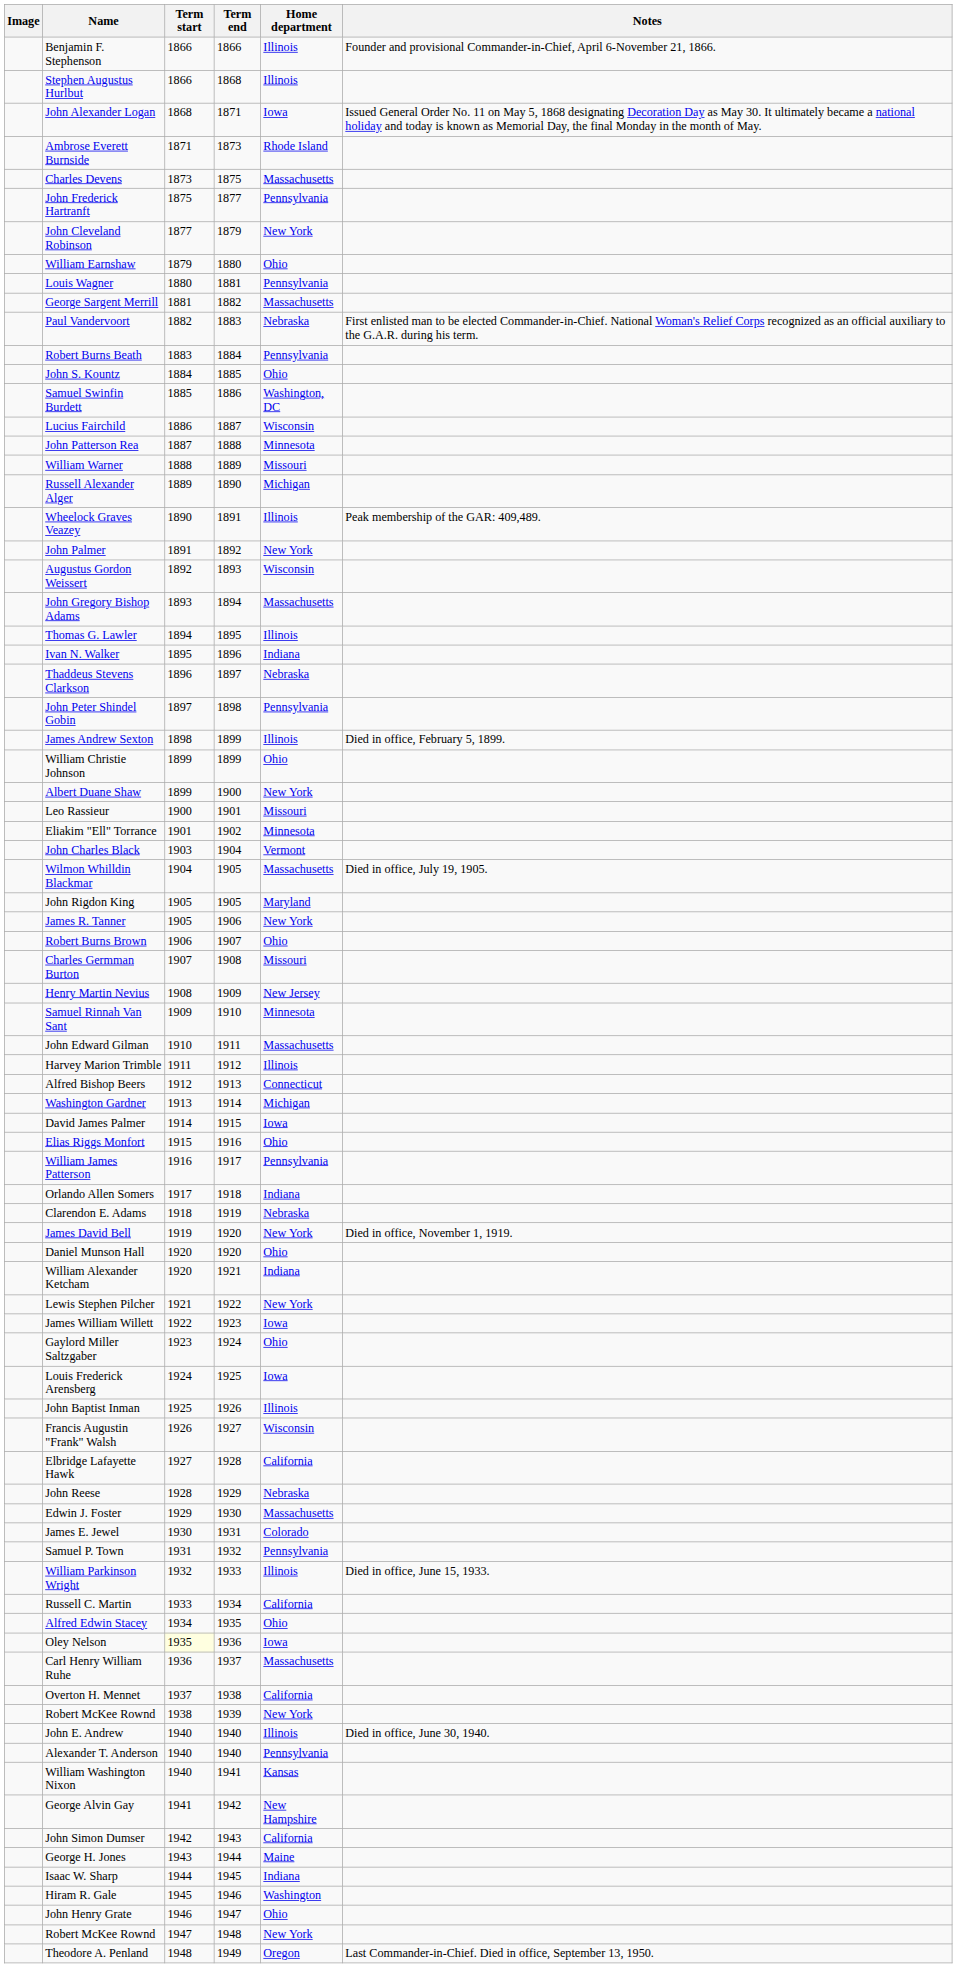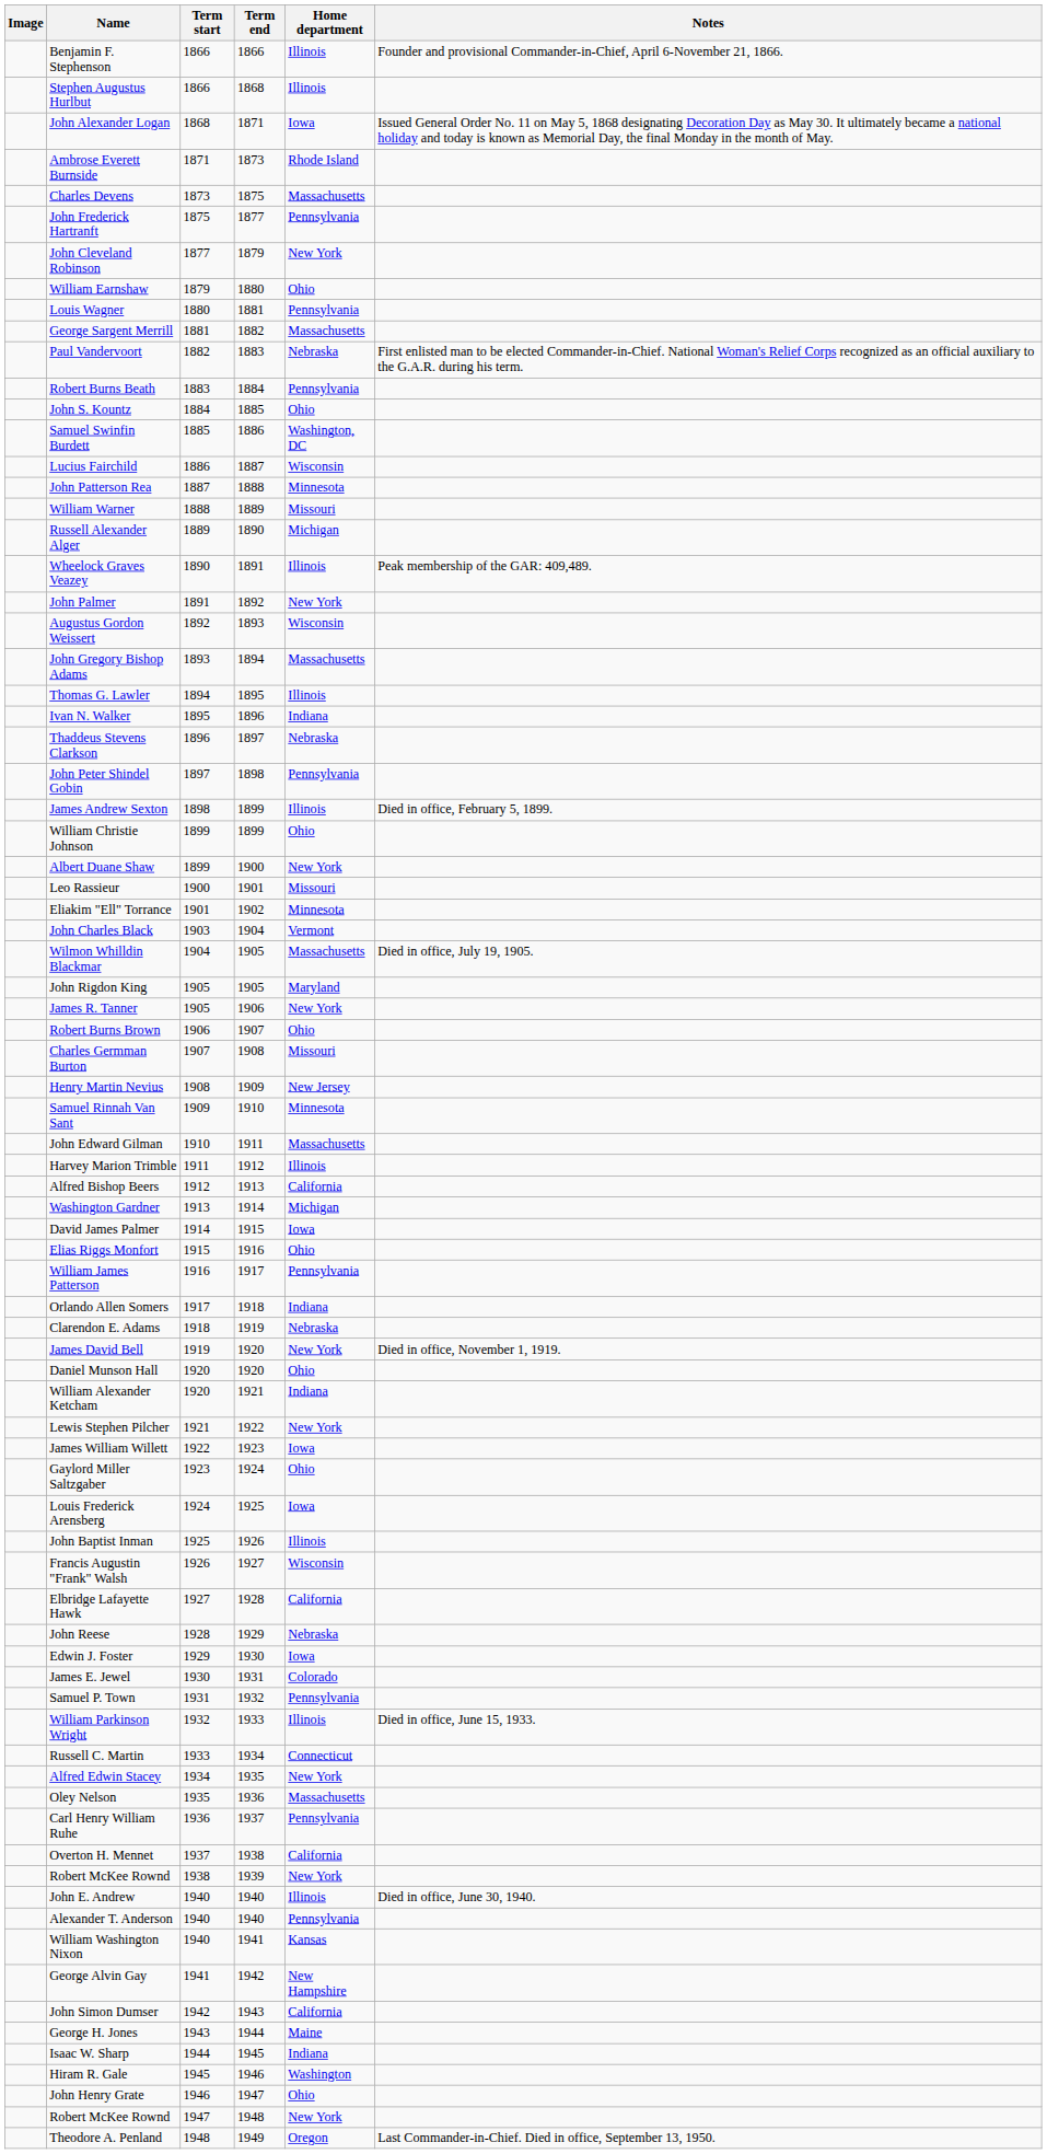 <table class="wikitable sortable">
 <tr>
 <th class="unsortable">Image</th>
 <th class="unsortable">Name</th>
 <th>Term start</th>
 <th>Term end</th>
 <th>Home<br>department</th>
 <th class="unsortable">Notes</th>
 </tr>
 <tr align="center" valign="top">
 <td align="left"></td>
 <td align="left">Benjamin F. Stephenson</td>
 <td align="left">1866</td>
 <td align="left">1866</td>
 <td align="left"><a href='#'>Illinois</a></td>
 <td align="left">Founder and provisional Commander-in-Chief, April 6-November 21, 1866.</td>
 </tr>
 <tr align="center" valign="top">
 <td align="left"></td>
 <td align="left"><a href='#'>Stephen Augustus Hurlbut</a></td>
 <td align="left">1866</td>
 <td align="left">1868</td>
 <td align="left"><a href='#'>Illinois</a></td>
 <td align="left"></td>
 </tr>
 <tr align="center" valign="top">
 <td align="left"></td>
 <td align="left"><a href='#'>John Alexander Logan</a></td>
 <td align="left">1868</td>
 <td align="left">1871</td>
 <td align="left"><a href='#'>Iowa</a></td>
 <td align="left">Issued General Order No. 11 on May 5, 1868 designating <a href='#'>Decoration Day</a> as May 30.  It ultimately became a <a href='#'>national holiday</a> and today is known as Memorial Day, the final Monday in the month of May.</td>
 </tr>
 <tr align="center" valign="top">
 <td align="left"></td>
 <td align="left"><a href='#'>Ambrose Everett Burnside</a></td>
 <td align="left">1871</td>
 <td align="left">1873</td>
 <td align="left"><a href='#'>Rhode Island</a></td>
 <td align="left"></td>
 </tr>
 <tr align="center" valign="top">
 <td align="left"></td>
 <td align="left"><a href='#'>Charles Devens</a></td>
 <td align="left">1873</td>
 <td align="left">1875</td>
 <td align="left"><a href='#'>Massachusetts</a></td>
 <td align="left"></td>
 </tr>
 <tr align="center" valign="top">
 <td align="left"></td>
 <td align="left"><a href='#'>John Frederick Hartranft</a></td>
 <td align="left">1875</td>
 <td align="left">1877</td>
 <td align="left"><a href='#'>Pennsylvania</a></td>
 <td align="left"></td>
 </tr>
 <tr align="center" valign="top">
 <td align="left"></td>
 <td align="left"><a href='#'>John Cleveland Robinson</a></td>
 <td align="left">1877</td>
 <td align="left">1879</td>
 <td align="left"><a href='#'>New York</a></td>
 <td align="left"></td>
 </tr>
 <tr align="center" valign="top">
 <td align="left"></td>
 <td align="left"><a href='#'>William Earnshaw</a></td>
 <td align="left">1879</td>
 <td align="left">1880</td>
 <td align="left"><a href='#'>Ohio</a></td>
 <td align="left"></td>
 </tr>
 <tr align="center" valign="top">
 <td align="left"></td>
 <td align="left"><a href='#'>Louis Wagner</a></td>
 <td align="left">1880</td>
 <td align="left">1881</td>
 <td align="left"><a href='#'>Pennsylvania</a></td>
 <td align="left"></td>
 </tr>
 <tr align="center" valign="top">
 <td align="left"></td>
 <td align="left"><a href='#'>George Sargent Merrill</a></td>
 <td align="left">1881</td>
 <td align="left">1882</td>
 <td align="left"><a href='#'>Massachusetts</a></td>
 <td align="left"></td>
 </tr>
 <tr align="center" valign="top">
 <td align="left"></td>
 <td align="left"><a href='#'>Paul Vandervoort</a></td>
 <td align="left">1882</td>
 <td align="left">1883</td>
 <td align="left"><a href='#'>Nebraska</a></td>
 <td align="left">First enlisted man to be elected Commander-in-Chief. National <a href='#'>Woman's Relief Corps</a> recognized as an official auxiliary to the G.A.R. during his term.</td>
 </tr>
 <tr align="center" valign="top">
 <td align="left"></td>
 <td align="left"><a href='#'>Robert Burns Beath</a></td>
 <td align="left">1883</td>
 <td align="left">1884</td>
 <td align="left"><a href='#'>Pennsylvania</a></td>
 <td align="left"></td>
 </tr>
 <tr align="center" valign="top">
 <td align="left"></td>
 <td align="left"><a href='#'>John S. Kountz</a></td>
 <td align="left">1884</td>
 <td align="left">1885</td>
 <td align="left"><a href='#'>Ohio</a></td>
 <td align="left"></td>
 </tr>
 <tr align="center" valign="top">
 <td align="left"></td>
 <td align="left"><a href='#'>Samuel Swinfin Burdett</a></td>
 <td align="left">1885</td>
 <td align="left">1886</td>
 <td align="left"><a href='#'>Washington, DC</a></td>
 <td align="left"></td>
 </tr>
 <tr align="center" valign="top">
 <td align="left"></td>
 <td align="left"><a href='#'>Lucius Fairchild</a></td>
 <td align="left">1886</td>
 <td align="left">1887</td>
 <td align="left"><a href='#'>Wisconsin</a></td>
 <td align="left"></td>
 </tr>
 <tr align="center" valign="top">
 <td align="left"></td>
 <td align="left"><a href='#'>John Patterson Rea</a></td>
 <td align="left">1887</td>
 <td align="left">1888</td>
 <td align="left"><a href='#'>Minnesota</a></td>
 <td align="left"></td>
 </tr>
 <tr align="center" valign="top">
 <td align="left"></td>
 <td align="left"><a href='#'>William Warner</a></td>
 <td align="left">1888</td>
 <td align="left">1889</td>
 <td align="left"><a href='#'>Missouri</a></td>
 <td align="left"></td>
 </tr>
 <tr align="center" valign="top">
 <td align="left"></td>
 <td align="left"><a href='#'>Russell Alexander Alger</a></td>
 <td align="left">1889</td>
 <td align="left">1890</td>
 <td align="left"><a href='#'>Michigan</a></td>
 <td align="left"></td>
 </tr>
 <tr align="center" valign="top">
 <td align="left"></td>
 <td align="left"><a href='#'>Wheelock Graves Veazey</a></td>
 <td align="left">1890</td>
 <td align="left">1891</td>
 <td align="left"><a href='#'>Illinois</a></td>
 <td align="left">Peak membership of the GAR: 409,489.</td>
 </tr>
 <tr align="center" valign="top">
 <td align="left"></td>
 <td align="left"><a href='#'>John Palmer</a></td>
 <td align="left">1891</td>
 <td align="left">1892</td>
 <td align="left"><a href='#'>New York</a></td>
 <td align="left"></td>
 </tr>
 <tr align="center" valign="top">
 <td align="left"></td>
 <td align="left"><a href='#'>Augustus Gordon Weissert</a></td>
 <td align="left">1892</td>
 <td align="left">1893</td>
 <td align="left"><a href='#'>Wisconsin</a></td>
 <td align="left"></td>
 </tr>
 <tr align="center" valign="top">
 <td align="left"></td>
 <td align="left"><a href='#'>John Gregory Bishop Adams</a></td>
 <td align="left">1893</td>
 <td align="left">1894</td>
 <td align="left"><a href='#'>Massachusetts</a></td>
 <td align="left"></td>
 </tr>
 <tr align="center" valign="top">
 <td align="left"></td>
 <td align="left"><a href='#'>Thomas G. Lawler</a></td>
 <td align="left">1894</td>
 <td align="left">1895</td>
 <td align="left"><a href='#'>Illinois</a></td>
 <td align="left"></td>
 </tr>
 <tr align="center" valign="top">
 <td align="left"></td>
 <td align="left"><a href='#'>Ivan N. Walker</a></td>
 <td align="left">1895</td>
 <td align="left">1896</td>
 <td align="left"><a href='#'>Indiana</a></td>
 <td align="left"></td>
 </tr>
 <tr align="center" valign="top">
 <td align="left"></td>
 <td align="left"><a href='#'>Thaddeus Stevens Clarkson</a></td>
 <td align="left">1896</td>
 <td align="left">1897</td>
 <td align="left"><a href='#'>Nebraska</a></td>
 <td align="left"></td>
 </tr>
 <tr align="center" valign="top">
 <td align="left"></td>
 <td align="left"><a href='#'>John Peter Shindel Gobin</a></td>
 <td align="left">1897</td>
 <td align="left">1898</td>
 <td align="left"><a href='#'>Pennsylvania</a></td>
 <td align="left"></td>
 </tr>
 <tr align="center" valign="top">
 <td align="left"></td>
 <td align="left"><a href='#'>James Andrew Sexton</a></td>
 <td align="left">1898</td>
 <td align="left">1899</td>
 <td align="left"><a href='#'>Illinois</a></td>
 <td align="left">Died in office, February 5, 1899.</td>
 </tr>
 <tr align="center" valign="top">
 <td align="left"></td>
 <td align="left">William Christie Johnson</td>
 <td align="left">1899</td>
 <td align="left">1899</td>
 <td align="left"><a href='#'>Ohio</a></td>
 <td align="left"></td>
 </tr>
 <tr align="center" valign="top">
 <td align="left"></td>
 <td align="left"><a href='#'>Albert Duane Shaw</a></td>
 <td align="left">1899</td>
 <td align="left">1900</td>
 <td align="left"><a href='#'>New York</a></td>
 <td align="left"></td>
 </tr>
 <tr align="center" valign="top">
 <td align="left"></td>
 <td align="left">Leo Rassieur</td>
 <td align="left">1900</td>
 <td align="left">1901</td>
 <td align="left"><a href='#'>Missouri</a></td>
 <td align="left"></td>
 </tr>
 <tr align="center" valign="top">
 <td align="left"></td>
 <td align="left">Eliakim "Ell" Torrance</td>
 <td align="left">1901</td>
 <td align="left">1902</td>
 <td align="left"><a href='#'>Minnesota</a></td>
 <td align="left"></td>
 </tr>
 <tr align="center" valign="top">
 <td align="left"></td>
 <td align="left"><a href='#'>John Charles Black</a></td>
 <td align="left">1903</td>
 <td align="left">1904</td>
 <td align="left"><a href='#'>Vermont</a></td>
 <td align="left"></td>
 </tr>
 <tr align="center" valign="top">
 <td align="left"></td>
 <td align="left"><a href='#'>Wilmon Whilldin Blackmar</a></td>
 <td align="left">1904</td>
 <td align="left">1905</td>
 <td align="left"><a href='#'>Massachusetts</a></td>
 <td align="left">Died in office, July 19, 1905.</td>
 </tr>
 <tr align="center" valign="top">
 <td align="left"></td>
 <td align="left">John Rigdon King</td>
 <td align="left">1905</td>
 <td align="left">1905</td>
 <td align="left"><a href='#'>Maryland</a></td>
 <td align="left"></td>
 </tr>
 <tr align="center" valign="top">
 <td align="left"></td>
 <td align="left"><a href='#'>James R. Tanner</a></td>
 <td align="left">1905</td>
 <td align="left">1906</td>
 <td align="left"><a href='#'>New York</a></td>
 <td align="left"></td>
 </tr>
 <tr align="center" valign="top">
 <td align="left"></td>
 <td align="left"><a href='#'>Robert Burns Brown</a></td>
 <td align="left">1906</td>
 <td align="left">1907</td>
 <td align="left"><a href='#'>Ohio</a></td>
 <td align="left"></td>
 </tr>
 <tr align="center" valign="top">
 <td align="left"></td>
 <td align="left"><a href='#'>Charles Germman Burton</a></td>
 <td align="left">1907</td>
 <td align="left">1908</td>
 <td align="left"><a href='#'>Missouri</a></td>
 <td align="left"></td>
 </tr>
 <tr align="center" valign="top">
 <td align="left"></td>
 <td align="left"><a href='#'>Henry Martin Nevius</a></td>
 <td align="left">1908</td>
 <td align="left">1909</td>
 <td align="left"><a href='#'>New Jersey</a></td>
 <td align="left"></td>
 </tr>
 <tr align="center" valign="top">
 <td align="left"></td>
 <td align="left"><a href='#'>Samuel Rinnah Van Sant</a></td>
 <td align="left">1909</td>
 <td align="left">1910</td>
 <td align="left"><a href='#'>Minnesota</a></td>
 <td align="left"></td>
 </tr>
 <tr align="center" valign="top">
 <td align="left"></td>
 <td align="left">John Edward Gilman</td>
 <td align="left">1910</td>
 <td align="left">1911</td>
 <td align="left"><a href='#'>Massachusetts</a></td>
 <td align="left"></td>
 </tr>
 <tr align="center" valign="top">
 <td align="left"></td>
 <td align="left">Harvey Marion Trimble</td>
 <td align="left">1911</td>
 <td align="left">1912</td>
 <td align="left"><a href='#'>Illinois</a></td>
 <td align="left"></td>
 </tr>
 <tr align="center" valign="top">
 <td align="left"></td>
 <td align="left">Alfred Bishop Beers</td>
 <td align="left">1912</td>
 <td align="left">1913</td>
-<td align="left"><a href='#'>Connecticut</a></td>
+<td align="left"><a href='#'>California</a></td>
 <td align="left"></td>
 </tr>
 <tr align="center" valign="top">
 <td align="left"></td>
 <td align="left"><a href='#'>Washington Gardner</a></td>
 <td align="left">1913</td>
 <td align="left">1914</td>
 <td align="left"><a href='#'>Michigan</a></td>
 <td align="left"></td>
 </tr>
 <tr align="center" valign="top">
 <td align="left"></td>
 <td align="left">David James Palmer</td>
 <td align="left">1914</td>
 <td align="left">1915</td>
 <td align="left"><a href='#'>Iowa</a></td>
 <td align="left"></td>
 </tr>
 <tr align="center" valign="top">
 <td align="left"></td>
 <td align="left"><a href='#'>Elias Riggs Monfort</a></td>
 <td align="left">1915</td>
 <td align="left">1916</td>
 <td align="left"><a href='#'>Ohio</a></td>
 <td align="left"></td>
 </tr>
 <tr align="center" valign="top">
 <td align="left"></td>
 <td align="left"><a href='#'>William James Patterson</a></td>
 <td align="left">1916</td>
 <td align="left">1917</td>
 <td align="left"><a href='#'>Pennsylvania</a></td>
 <td align="left"></td>
 </tr>
 <tr align="center" valign="top">
 <td align="left"></td>
 <td align="left">Orlando Allen Somers</td>
 <td align="left">1917</td>
 <td align="left">1918</td>
 <td align="left"><a href='#'>Indiana</a></td>
 <td align="left"></td>
 </tr>
 <tr align="center" valign="top">
 <td align="left"></td>
 <td align="left">Clarendon E. Adams</td>
 <td align="left">1918</td>
 <td align="left">1919</td>
 <td align="left"><a href='#'>Nebraska</a></td>
 <td align="left"></td>
 </tr>
 <tr align="center" valign="top">
 <td align="left"></td>
 <td align="left"><a href='#'>James David Bell</a></td>
 <td align="left">1919</td>
 <td align="left">1920</td>
 <td align="left"><a href='#'>New York</a></td>
 <td align="left">Died in office, November 1, 1919.</td>
 </tr>
 <tr align="center" valign="top">
 <td align="left"></td>
 <td align="left">Daniel Munson Hall</td>
 <td align="left">1920</td>
 <td align="left">1920</td>
 <td align="left"><a href='#'>Ohio</a></td>
 <td align="left"></td>
 </tr>
 <tr align="center" valign="top">
 <td align="left"></td>
 <td align="left">William Alexander Ketcham</td>
 <td align="left">1920</td>
 <td align="left">1921</td>
 <td align="left"><a href='#'>Indiana</a></td>
 <td align="left"></td>
 </tr>
 <tr align="center" valign="top">
 <td align="left"></td>
 <td align="left">Lewis Stephen Pilcher</td>
 <td align="left">1921</td>
 <td align="left">1922</td>
 <td align="left"><a href='#'>New York</a></td>
 <td align="left"></td>
 </tr>
 <tr align="center" valign="top">
 <td align="left"></td>
 <td align="left">James William Willett</td>
 <td align="left">1922</td>
 <td align="left">1923</td>
 <td align="left"><a href='#'>Iowa</a></td>
 <td align="left"></td>
 </tr>
 <tr align="center" valign="top">
 <td align="left"></td>
 <td align="left">Gaylord Miller Saltzgaber</td>
 <td align="left">1923</td>
 <td align="left">1924</td>
 <td align="left"><a href='#'>Ohio</a></td>
 <td align="left"></td>
 </tr>
 <tr align="center" valign="top">
 <td align="left"></td>
 <td align="left">Louis Frederick Arensberg</td>
 <td align="left">1924</td>
 <td align="left">1925</td>
 <td align="left"><a href='#'>Iowa</a></td>
 <td align="left"></td>
 </tr>
 <tr align="center" valign="top">
 <td align="left"></td>
 <td align="left">John Baptist Inman</td>
 <td align="left">1925</td>
 <td align="left">1926</td>
 <td align="left"><a href='#'>Illinois</a></td>
 <td align="left"></td>
 </tr>
 <tr align="center" valign="top">
 <td align="left"></td>
 <td align="left">Francis Augustin "Frank" Walsh</td>
 <td align="left">1926</td>
 <td align="left">1927</td>
 <td align="left"><a href='#'>Wisconsin</a></td>
 <td align="left"></td>
 </tr>
 <tr align="center" valign="top">
 <td align="left"></td>
 <td align="left">Elbridge Lafayette Hawk</td>
 <td align="left">1927</td>
 <td align="left">1928</td>
 <td align="left"><a href='#'>California</a></td>
 <td align="left"></td>
 </tr>
 <tr align="center" valign="top">
 <td align="left"></td>
 <td align="left">John Reese</td>
 <td align="left">1928</td>
 <td align="left">1929</td>
 <td align="left"><a href='#'>Nebraska</a></td>
 <td align="left"></td>
 </tr>
 <tr align="center" valign="top">
 <td align="left"></td>
 <td align="left">Edwin J. Foster</td>
 <td align="left">1929</td>
 <td align="left">1930</td>
-<td align="left"><a href='#'>Massachusetts</a></td>
+<td align="left"><a href='#'>Iowa</a></td>
 <td align="left"></td>
 </tr>
 <tr align="center" valign="top">
 <td align="left"></td>
 <td align="left">James E. Jewel</td>
 <td align="left">1930</td>
 <td align="left">1931</td>
 <td align="left"><a href='#'>Colorado</a></td>
 <td align="left"></td>
 </tr>
 <tr align="center" valign="top">
 <td align="left"></td>
 <td align="left">Samuel P. Town</td>
 <td align="left">1931</td>
 <td align="left">1932</td>
 <td align="left"><a href='#'>Pennsylvania</a></td>
 <td align="left"></td>
 </tr>
 <tr align="center" valign="top">
 <td align="left"></td>
 <td align="left"><a href='#'>William Parkinson Wright</a></td>
 <td align="left">1932</td>
 <td align="left">1933</td>
 <td align="left"><a href='#'>Illinois</a></td>
 <td align="left">Died in office, June 15, 1933.</td>
 </tr>
 <tr align="center" valign="top">
 <td align="left"></td>
 <td align="left">Russell C. Martin</td>
 <td align="left">1933</td>
 <td align="left">1934</td>
-<td align="left"><a href='#'>California</a></td>
+<td align="left"><a href='#'>Connecticut</a></td>
 <td align="left"></td>
 </tr>
 <tr align="center" valign="top">
 <td align="left"></td>
 <td align="left"><a href='#'>Alfred Edwin Stacey</a></td>
 <td align="left">1934</td>
 <td align="left">1935</td>
-<td align="left"><a href='#'>Ohio</a></td>
+<td align="left"><a href='#'>New York</a></td>
 <td align="left"></td>
 </tr>
 <tr align="center" valign="top">
 <td align="left"></td>
 <td align="left">Oley Nelson</td>
-<td align="left" style="background: lightyellow;">1935</td>
+<td align="left">1935</td>
 <td align="left">1936</td>
-<td align="left"><a href='#'>Iowa</a></td>
+<td align="left"><a href='#'>Massachusetts</a></td>
 <td align="left"></td>
 </tr>
 <tr align="center" valign="top">
 <td align="left"></td>
 <td align="left">Carl Henry William Ruhe</td>
 <td align="left">1936</td>
 <td align="left">1937</td>
-<td align="left"><a href='#'>Massachusetts</a></td>
+<td align="left"><a href='#'>Pennsylvania</a></td>
 <td align="left"></td>
 </tr>
 <tr align="center" valign="top">
 <td align="left"></td>
 <td align="left">Overton H. Mennet</td>
 <td align="left">1937</td>
 <td align="left">1938</td>
 <td align="left"><a href='#'>California</a></td>
 <td align="left"></td>
 </tr>
 <tr align="center" valign="top">
 <td align="left"></td>
 <td align="left">Robert McKee Rownd</td>
 <td align="left">1938</td>
 <td align="left">1939</td>
 <td align="left"><a href='#'>New York</a></td>
 <td align="left"></td>
 </tr>
 <tr align="center" valign="top">
 <td align="left"></td>
 <td align="left">John E. Andrew</td>
 <td align="left">1940</td>
 <td align="left">1940</td>
 <td align="left"><a href='#'>Illinois</a></td>
 <td align="left">Died in office, June 30, 1940.</td>
 </tr>
 <tr align="center" valign="top">
 <td align="left"></td>
 <td align="left">Alexander T. Anderson</td>
 <td align="left">1940</td>
 <td align="left">1940</td>
 <td align="left"><a href='#'>Pennsylvania</a></td>
 <td align="left"></td>
 </tr>
 <tr align="center" valign="top">
 <td align="left"></td>
 <td align="left">William Washington Nixon</td>
 <td align="left">1940</td>
 <td align="left">1941</td>
 <td align="left"><a href='#'>Kansas</a></td>
 <td align="left"></td>
 </tr>
 <tr align="center" valign="top">
 <td align="left"></td>
 <td align="left">George Alvin Gay</td>
 <td align="left">1941</td>
 <td align="left">1942</td>
 <td align="left"><a href='#'>New Hampshire</a></td>
 <td align="left"></td>
 </tr>
 <tr align="center" valign="top">
 <td align="left"></td>
 <td align="left">John Simon Dumser</td>
 <td align="left">1942</td>
 <td align="left">1943</td>
 <td align="left"><a href='#'>California</a></td>
 <td align="left"></td>
 </tr>
 <tr align="center" valign="top">
 <td align="left"></td>
 <td align="left">George H. Jones</td>
 <td align="left">1943</td>
 <td align="left">1944</td>
 <td align="left"><a href='#'>Maine</a></td>
 <td align="left"></td>
 </tr>
 <tr align="center" valign="top">
 <td align="left"></td>
 <td align="left">Isaac W. Sharp</td>
 <td align="left">1944</td>
 <td align="left">1945</td>
 <td align="left"><a href='#'>Indiana</a></td>
 <td align="left"></td>
 </tr>
 <tr align="center" valign="top">
 <td align="left"></td>
 <td align="left">Hiram R. Gale</td>
 <td align="left">1945</td>
 <td align="left">1946</td>
 <td align="left"><a href='#'>Washington</a></td>
 <td align="left"></td>
 </tr>
 <tr align="center" valign="top">
 <td align="left"></td>
 <td align="left">John Henry Grate</td>
 <td align="left">1946</td>
 <td align="left">1947</td>
 <td align="left"><a href='#'>Ohio</a></td>
 <td align="left"></td>
 </tr>
 <tr align="center" valign="top">
 <td align="left"></td>
 <td align="left">Robert McKee Rownd</td>
 <td align="left">1947</td>
 <td align="left">1948</td>
 <td align="left"><a href='#'>New York</a></td>
 <td align="left"></td>
 </tr>
 <tr align="center" valign="top">
 <td align="left"><br></td>
 <td align="left">Theodore A. Penland</td>
 <td align="left">1948</td>
 <td align="left">1949</td>
 <td align="left"><a href='#'>Oregon</a></td>
 <td align="left">Last Commander-in-Chief.  Died in office, September 13, 1950.</td>
 </tr>
 </table>
